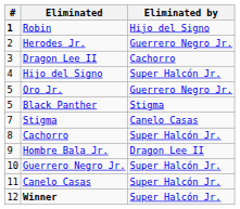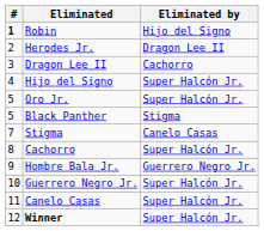 <table class="wikitable">
 <tr>
 <th scope="col">#</th>
 <th scope="col">Eliminated</th>
 <th scope="col">Eliminated by</th>
 </tr>
 <tr>
 <td><strong>1</strong></td>
 <td><a href='#'>Robin</a></td>
 <td><a href='#'>Hijo del Signo</a></td>
 </tr>
 <tr>
 <td>2</td>
 <td><a href='#'>Herodes Jr.</a></td>
-<td><a href='#'>Guerrero Negro Jr.</a></td>
+<td><a href='#'>Dragon Lee II</a></td>
 </tr>
 <tr>
 <td>3</td>
 <td><a href='#'>Dragon Lee II</a></td>
 <td><a href='#'>Cachorro</a></td>
 </tr>
 <tr>
 <td>4</td>
 <td><a href='#'>Hijo del Signo</a></td>
 <td><a href='#'>Super Halcón Jr.</a></td>
 </tr>
 <tr>
 <td>5</td>
 <td><a href='#'>Oro Jr.</a></td>
-<td><a href='#'>Guerrero Negro Jr.</a></td>
+<td><a href='#'>Super Halcón Jr.</a></td>
 </tr>
 <tr>
 <td>5</td>
 <td><a href='#'>Black Panther</a></td>
 <td><a href='#'>Stigma</a></td>
 </tr>
 <tr>
 <td>7</td>
 <td><a href='#'>Stigma</a></td>
 <td><a href='#'>Canelo Casas</a></td>
 </tr>
 <tr>
 <td>8</td>
 <td><a href='#'>Cachorro</a></td>
 <td><a href='#'>Super Halcón Jr.</a></td>
 </tr>
 <tr>
 <td>9</td>
 <td><a href='#'>Hombre Bala Jr.</a></td>
-<td><a href='#'>Dragon Lee II</a></td>
+<td><a href='#'>Guerrero Negro Jr.</a></td>
 </tr>
 <tr>
 <td>10</td>
 <td><a href='#'>Guerrero Negro Jr.</a></td>
 <td><a href='#'>Super Halcón Jr.</a></td>
 </tr>
 <tr>
 <td>11</td>
 <td><a href='#'>Canelo Casas</a></td>
 <td><a href='#'>Super Halcón Jr.</a></td>
 </tr>
 <tr>
 <td>12</td>
 <td><strong>Winner</strong></td>
 <td><a href='#'>Super Halcón Jr.</a></td>
 </tr>
 </table>
